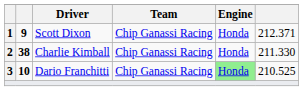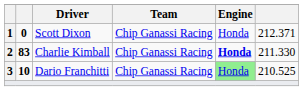 <table class="wikitable" style="font-size:95%;">
 <tr>
 </tr>
 <tr>
 <th></th>
 <th></th>
 <th>Driver</th>
 <th>Team</th>
 <th>Engine</th>
 <th></th>
 </tr>
 <tr>
 <th>1</th>
-<td style="text-align:center"><strong>9</strong></td>
+<td style="text-align:center"><strong>0</strong></td>
 <td> <a href='#'>Scott Dixon</a></td>
 <td><a href='#'>Chip Ganassi Racing</a></td>
 <td><a href='#'>Honda</a></td>
 <td align=center>212.371</td>
 </tr>
 <tr>
 <th>2</th>
-<td style="text-align:center"><strong>38</strong></td>
+<td style="text-align:center"><strong>83</strong></td>
 <td> <a href='#'>Charlie Kimball</a></td>
 <td><a href='#'>Chip Ganassi Racing</a></td>
-<td><a href='#'>Honda</a></td>
+<td><strong><a href='#'>Honda</a></strong></td>
 <td align=center>211.330</td>
 </tr>
 <tr>
 <th>3</th>
 <td style="text-align:center"><strong>10</strong></td>
 <td> <a href='#'>Dario Franchitti</a></td>
 <td><a href='#'>Chip Ganassi Racing</a></td>
 <td style="background: lightgreen;"><a href='#'>Honda</a></td>
 <td align=center>210.525</td>
 </tr>
 <tr>
 <td style="background-color:#EAECF0;text-align:center" colspan="6"><strong> </strong></td>
 </tr>
 </table>
